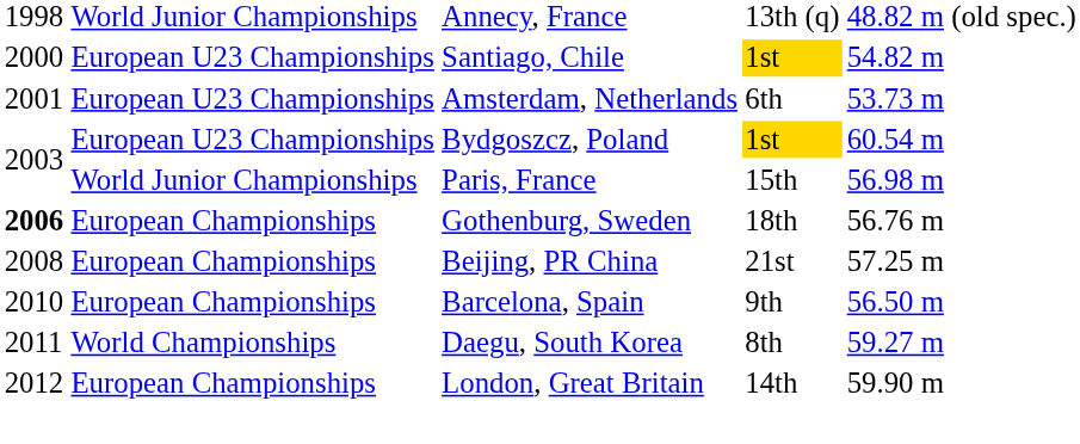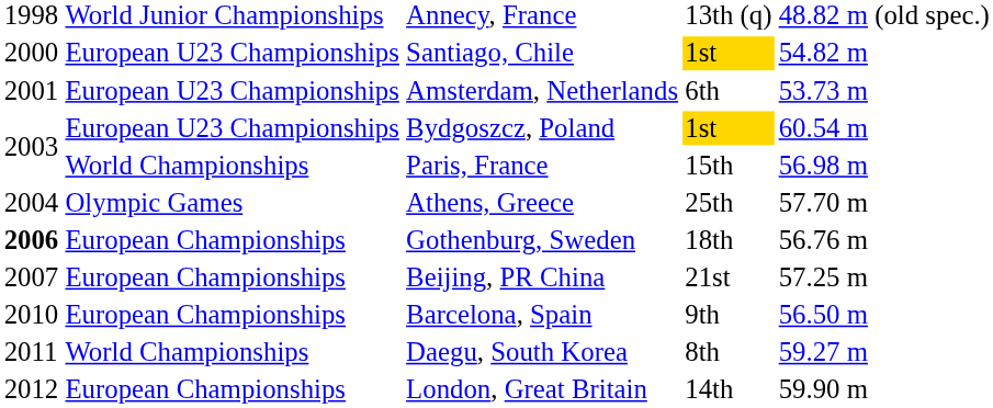 <table>
 <tr>
 <td>1998</td>
 <td><a href='#'>World Junior Championships</a></td>
 <td><a href='#'>Annecy</a>, <a href='#'>France</a></td>
 <td>13th (q)</td>
 <td><a href='#'>48.82 m</a> (old spec.)</td>
 </tr>
 <tr>
 <td>2000</td>
 <td><a href='#'>European U23 Championships</a></td>
 <td><a href='#'>Santiago, Chile</a></td>
 <td bgcolor="gold">1st</td>
 <td><a href='#'>54.82 m</a></td>
 </tr>
 <tr>
 <td>2001</td>
 <td><a href='#'>European U23 Championships</a></td>
 <td><a href='#'>Amsterdam</a>, <a href='#'>Netherlands</a></td>
 <td>6th</td>
 <td><a href='#'>53.73 m</a></td>
 </tr>
 <tr>
 <td rowspan=2>2003</td>
 <td><a href='#'>European U23 Championships</a></td>
 <td><a href='#'>Bydgoszcz</a>, <a href='#'>Poland</a></td>
 <td bgcolor="gold">1st</td>
 <td><a href='#'>60.54 m</a></td>
 </tr>
 <tr>
-<td><a href='#'>World Junior Championships</a></td>
+<td><a href='#'>World Championships</a></td>
 <td><a href='#'>Paris, France</a></td>
 <td>15th</td>
 <td><a href='#'>56.98 m</a></td>
+</tr>
+<tr>
+<td>2004</td>
+<td><a href='#'>Olympic Games</a></td>
+<td><a href='#'>Athens, Greece</a></td>
+<td>25th</td>
+<td>57.70 m</td>
 </tr>
 <tr>
 <td><strong>2006</strong></td>
 <td><a href='#'>European Championships</a></td>
 <td><a href='#'>Gothenburg, Sweden</a></td>
 <td>18th</td>
 <td>56.76 m</td>
 </tr>
 <tr>
-<td>2008</td>
+<td>2007</td>
 <td><a href='#'>European Championships</a></td>
 <td><a href='#'>Beijing</a>, <a href='#'>PR China</a></td>
 <td>21st</td>
 <td>57.25 m</td>
 </tr>
 <tr>
 <td>2010</td>
 <td><a href='#'>European Championships</a></td>
 <td><a href='#'>Barcelona</a>, <a href='#'>Spain</a></td>
 <td>9th</td>
 <td><a href='#'>56.50 m</a></td>
 </tr>
 <tr>
 <td>2011</td>
 <td><a href='#'>World Championships</a></td>
 <td><a href='#'>Daegu</a>, <a href='#'>South Korea</a></td>
 <td>8th</td>
 <td><a href='#'>59.27 m</a></td>
 </tr>
 <tr>
 <td>2012</td>
 <td><a href='#'>European Championships</a></td>
 <td><a href='#'>London</a>, <a href='#'>Great Britain</a></td>
 <td>14th</td>
 <td>59.90 m</td>
 </tr>
 </table>
